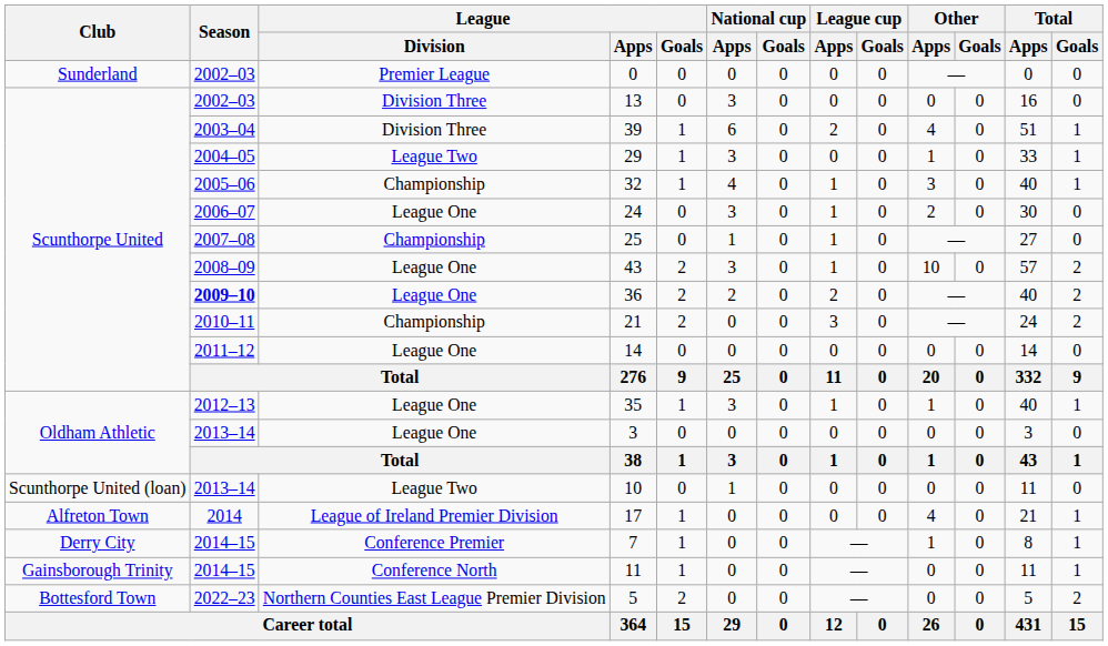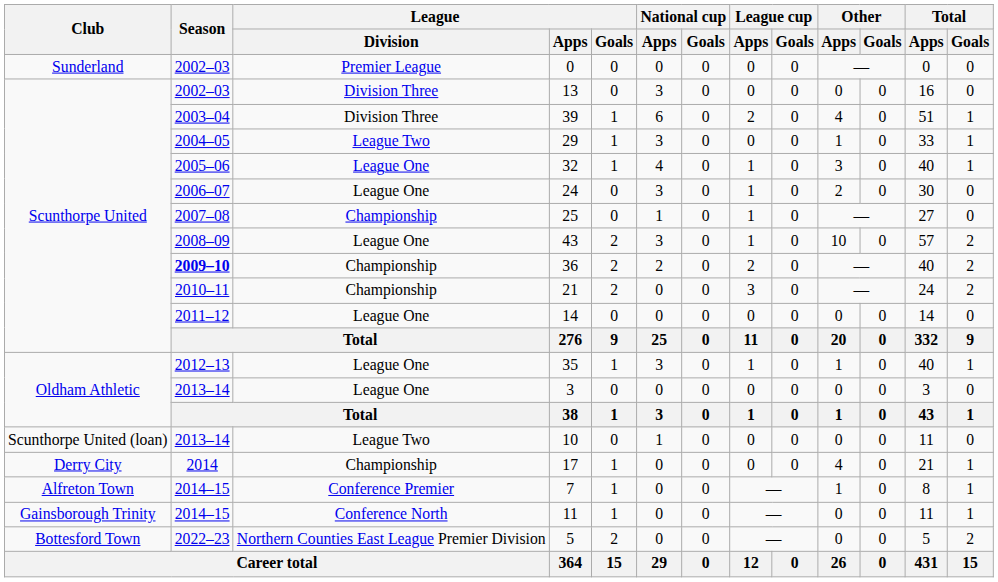 <table class="wikitable" style="text-align: center;">
 <tr>
 <th rowspan="2">Club</th>
 <th rowspan="2">Season</th>
 <th colspan="3">League</th>
 <th colspan="2">National cup</th>
 <th colspan="2">League cup</th>
 <th colspan="2">Other</th>
 <th colspan="2">Total</th>
 </tr>
 <tr>
 <th>Division</th>
 <th>Apps</th>
 <th>Goals</th>
 <th>Apps</th>
 <th>Goals</th>
 <th>Apps</th>
 <th>Goals</th>
 <th>Apps</th>
 <th>Goals</th>
 <th>Apps</th>
 <th>Goals</th>
 </tr>
 <tr>
 <td><a href='#'>Sunderland</a></td>
 <td><a href='#'>2002–03</a></td>
 <td><a href='#'>Premier League</a></td>
 <td>0</td>
 <td>0</td>
 <td>0</td>
 <td>0</td>
 <td>0</td>
 <td>0</td>
 <td colspan="2">—</td>
 <td>0</td>
 <td>0</td>
 </tr>
 <tr>
 <td rowspan="11" valign="center"><a href='#'>Scunthorpe United</a></td>
 <td><a href='#'>2002–03</a></td>
 <td><a href='#'>Division Three</a></td>
 <td>13</td>
 <td>0</td>
 <td>3</td>
 <td>0</td>
 <td>0</td>
 <td>0</td>
 <td>0</td>
 <td>0</td>
 <td>16</td>
 <td>0</td>
 </tr>
 <tr>
 <td><a href='#'>2003–04</a></td>
 <td>Division Three</td>
 <td>39</td>
 <td>1</td>
 <td>6</td>
 <td>0</td>
 <td>2</td>
 <td>0</td>
 <td>4</td>
 <td>0</td>
 <td>51</td>
 <td>1</td>
 </tr>
 <tr>
 <td><a href='#'>2004–05</a></td>
 <td><a href='#'>League Two</a></td>
 <td>29</td>
 <td>1</td>
 <td>3</td>
 <td>0</td>
 <td>0</td>
 <td>0</td>
 <td>1</td>
 <td>0</td>
 <td>33</td>
 <td>1</td>
 </tr>
 <tr>
 <td><a href='#'>2005–06</a></td>
-<td>Championship</td>
+<td><a href='#'>League One</a></td>
 <td>32</td>
 <td>1</td>
 <td>4</td>
 <td>0</td>
 <td>1</td>
 <td>0</td>
 <td>3</td>
 <td>0</td>
 <td>40</td>
 <td>1</td>
 </tr>
 <tr>
 <td><a href='#'>2006–07</a></td>
 <td>League One</td>
 <td>24</td>
 <td>0</td>
 <td>3</td>
 <td>0</td>
 <td>1</td>
 <td>0</td>
 <td>2</td>
 <td>0</td>
 <td>30</td>
 <td>0</td>
 </tr>
 <tr>
 <td><a href='#'>2007–08</a></td>
 <td><a href='#'>Championship</a></td>
 <td>25</td>
 <td>0</td>
 <td>1</td>
 <td>0</td>
 <td>1</td>
 <td>0</td>
 <td colspan="2">—</td>
 <td>27</td>
 <td>0</td>
 </tr>
 <tr>
 <td><a href='#'>2008–09</a></td>
 <td>League One</td>
 <td>43</td>
 <td>2</td>
 <td>3</td>
 <td>0</td>
 <td>1</td>
 <td>0</td>
 <td>10</td>
 <td>0</td>
 <td>57</td>
 <td>2</td>
 </tr>
 <tr>
 <td><strong><a href='#'>2009–10</a></strong></td>
-<td><a href='#'>League One</a></td>
+<td>Championship</td>
 <td>36</td>
 <td>2</td>
 <td>2</td>
 <td>0</td>
 <td>2</td>
 <td>0</td>
 <td colspan="2">—</td>
 <td>40</td>
 <td>2</td>
 </tr>
 <tr>
 <td><a href='#'>2010–11</a></td>
 <td>Championship</td>
 <td>21</td>
 <td>2</td>
 <td>0</td>
 <td>0</td>
 <td>3</td>
 <td>0</td>
 <td colspan="2">—</td>
 <td>24</td>
 <td>2</td>
 </tr>
 <tr>
 <td><a href='#'>2011–12</a></td>
 <td>League One</td>
 <td>14</td>
 <td>0</td>
 <td>0</td>
 <td>0</td>
 <td>0</td>
 <td>0</td>
 <td>0</td>
 <td>0</td>
 <td>14</td>
 <td>0</td>
 </tr>
 <tr>
 <th colspan="2">Total</th>
 <th>276</th>
 <th>9</th>
 <th>25</th>
 <th>0</th>
 <th>11</th>
 <th>0</th>
 <th>20</th>
 <th>0</th>
 <th>332</th>
 <th>9</th>
 </tr>
 <tr>
 <td rowspan="3" valign="center"><a href='#'>Oldham Athletic</a></td>
 <td><a href='#'>2012–13</a></td>
 <td>League One</td>
 <td>35</td>
 <td>1</td>
 <td>3</td>
 <td>0</td>
 <td>1</td>
 <td>0</td>
 <td>1</td>
 <td>0</td>
 <td>40</td>
 <td>1</td>
 </tr>
 <tr>
 <td><a href='#'>2013–14</a></td>
 <td>League One</td>
 <td>3</td>
 <td>0</td>
 <td>0</td>
 <td>0</td>
 <td>0</td>
 <td>0</td>
 <td>0</td>
 <td>0</td>
 <td>3</td>
 <td>0</td>
 </tr>
 <tr>
 <th colspan="2">Total</th>
 <th>38</th>
 <th>1</th>
 <th>3</th>
 <th>0</th>
 <th>1</th>
 <th>0</th>
 <th>1</th>
 <th>0</th>
 <th>43</th>
 <th>1</th>
 </tr>
 <tr>
 <td rowspan="1">Scunthorpe United (loan)</td>
 <td><a href='#'>2013–14</a></td>
 <td>League Two</td>
 <td>10</td>
 <td>0</td>
 <td>1</td>
 <td>0</td>
 <td>0</td>
 <td>0</td>
 <td>0</td>
 <td>0</td>
 <td>11</td>
 <td>0</td>
 </tr>
 <tr>
-<td><a href='#'>Alfreton Town</a></td>
+<td><a href='#'>Derry City</a></td>
 <td><a href='#'>2014</a></td>
-<td><a href='#'>League of Ireland Premier Division</a></td>
+<td>Championship</td>
 <td>17</td>
 <td>1</td>
 <td>0</td>
 <td>0</td>
 <td>0</td>
 <td>0</td>
 <td>4</td>
 <td>0</td>
 <td>21</td>
 <td>1</td>
 </tr>
 <tr>
-<td><a href='#'>Derry City</a></td>
+<td><a href='#'>Alfreton Town</a></td>
 <td><a href='#'>2014–15</a></td>
 <td><a href='#'>Conference Premier</a></td>
 <td>7</td>
 <td>1</td>
 <td>0</td>
 <td>0</td>
 <td colspan="2">—</td>
 <td>1</td>
 <td>0</td>
 <td>8</td>
 <td>1</td>
 </tr>
 <tr>
 <td><a href='#'>Gainsborough Trinity</a></td>
 <td><a href='#'>2014–15</a></td>
 <td><a href='#'>Conference North</a></td>
 <td>11</td>
 <td>1</td>
 <td>0</td>
 <td>0</td>
 <td colspan="2">—</td>
 <td>0</td>
 <td>0</td>
 <td>11</td>
 <td>1</td>
 </tr>
 <tr>
 <td><a href='#'>Bottesford Town</a></td>
 <td><a href='#'>2022–23</a></td>
 <td><a href='#'>Northern Counties East League</a> Premier Division</td>
 <td>5</td>
 <td>2</td>
 <td>0</td>
 <td>0</td>
 <td colspan="2">—</td>
 <td>0</td>
 <td>0</td>
 <td>5</td>
 <td>2</td>
 </tr>
 <tr>
 <th colspan="3">Career total</th>
 <th>364</th>
 <th>15</th>
 <th>29</th>
 <th>0</th>
 <th>12</th>
 <th>0</th>
 <th>26</th>
 <th>0</th>
 <th>431</th>
 <th>15</th>
 </tr>
 </table>
